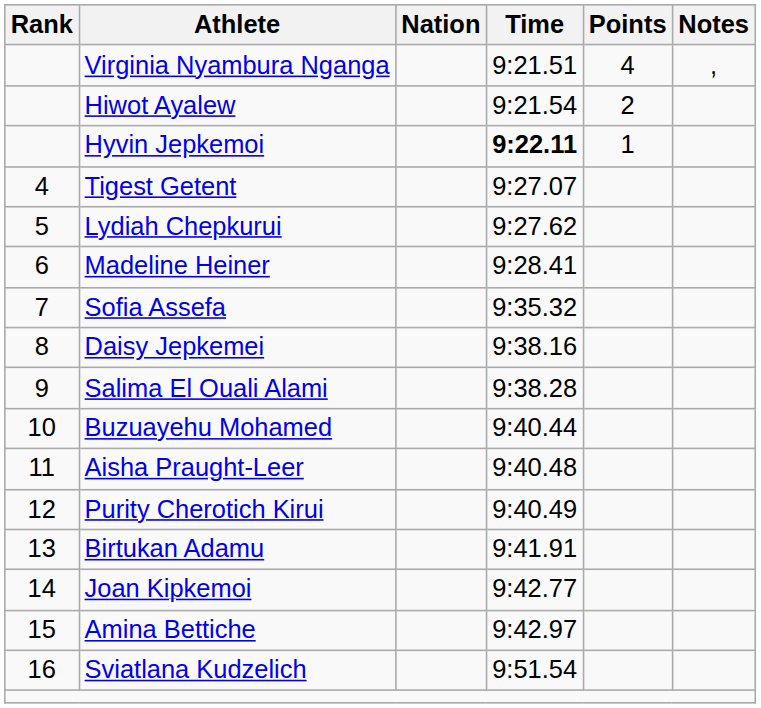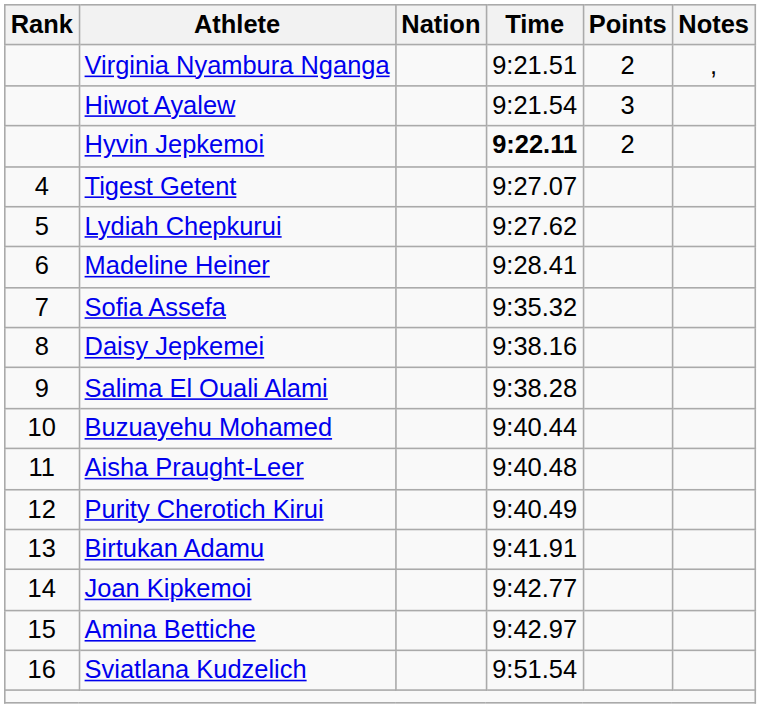 <table class="wikitable mw-datatable sortable" style="text-align:center;">
 <tr>
 <th>Rank</th>
 <th>Athlete</th>
 <th>Nation</th>
 <th>Time</th>
 <th>Points</th>
 <th>Notes</th>
 </tr>
 <tr>
 <td></td>
 <td align=left><a href='#'>Virginia Nyambura Nganga</a></td>
 <td align=left></td>
 <td>9:21.51</td>
-<td>4</td>
+<td>2</td>
 <td>, </td>
 </tr>
 <tr>
 <td></td>
 <td align=left><a href='#'>Hiwot Ayalew</a></td>
 <td align=left></td>
 <td>9:21.54</td>
-<td>2</td>
+<td>3</td>
 <td></td>
 </tr>
 <tr>
 <td></td>
 <td align=left><a href='#'>Hyvin Jepkemoi</a></td>
 <td align=left></td>
 <td><strong>9:22.11</strong></td>
-<td>1</td>
+<td>2</td>
 <td></td>
 </tr>
 <tr>
 <td>4</td>
 <td align=left><a href='#'>Tigest Getent</a></td>
 <td align=left></td>
 <td>9:27.07</td>
 <td></td>
 <td></td>
 </tr>
 <tr>
 <td>5</td>
 <td align=left><a href='#'>Lydiah Chepkurui</a></td>
 <td align=left></td>
 <td>9:27.62</td>
 <td></td>
 <td></td>
 </tr>
 <tr>
 <td>6</td>
 <td align=left><a href='#'>Madeline Heiner</a></td>
 <td align=left></td>
 <td>9:28.41</td>
 <td></td>
 <td></td>
 </tr>
 <tr>
 <td>7</td>
 <td align=left><a href='#'>Sofia Assefa</a></td>
 <td align=left></td>
 <td>9:35.32</td>
 <td></td>
 <td></td>
 </tr>
 <tr>
 <td>8</td>
 <td align=left><a href='#'>Daisy Jepkemei</a></td>
 <td align=left></td>
 <td>9:38.16</td>
 <td></td>
 <td></td>
 </tr>
 <tr>
 <td>9</td>
 <td align=left><a href='#'>Salima El Ouali Alami</a></td>
 <td align=left></td>
 <td>9:38.28</td>
 <td></td>
 <td></td>
 </tr>
 <tr>
 <td>10</td>
 <td align=left><a href='#'>Buzuayehu Mohamed</a></td>
 <td align=left></td>
 <td>9:40.44</td>
 <td></td>
 <td></td>
 </tr>
 <tr>
 <td>11</td>
 <td align=left><a href='#'>Aisha Praught-Leer</a></td>
 <td align=left></td>
 <td>9:40.48</td>
 <td></td>
 <td></td>
 </tr>
 <tr>
 <td>12</td>
 <td align=left><a href='#'>Purity Cherotich Kirui</a></td>
 <td align=left></td>
 <td>9:40.49</td>
 <td></td>
 <td></td>
 </tr>
 <tr>
 <td>13</td>
 <td align=left><a href='#'>Birtukan Adamu</a></td>
 <td align=left></td>
 <td>9:41.91</td>
 <td></td>
 <td></td>
 </tr>
 <tr>
 <td>14</td>
 <td align=left><a href='#'>Joan Kipkemoi</a></td>
 <td align=left></td>
 <td>9:42.77</td>
 <td></td>
 <td></td>
 </tr>
 <tr>
 <td>15</td>
 <td align=left><a href='#'>Amina Bettiche</a></td>
 <td align=left></td>
 <td>9:42.97</td>
 <td></td>
 <td></td>
 </tr>
 <tr>
 <td>16</td>
 <td align=left><a href='#'>Sviatlana Kudzelich</a></td>
 <td align=left></td>
 <td>9:51.54</td>
 <td></td>
 <td></td>
 </tr>
 <tr class="sortbottom">
 <td colspan=6></td>
 </tr>
 </table>
